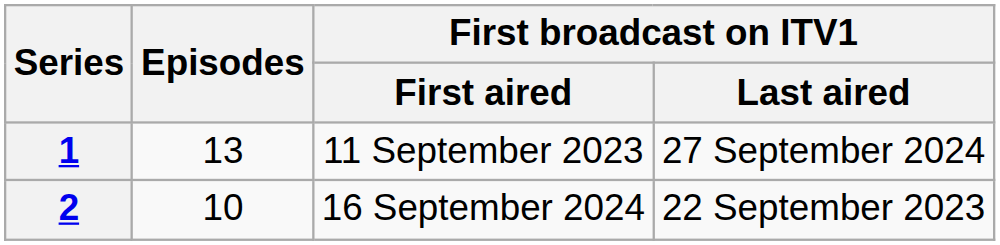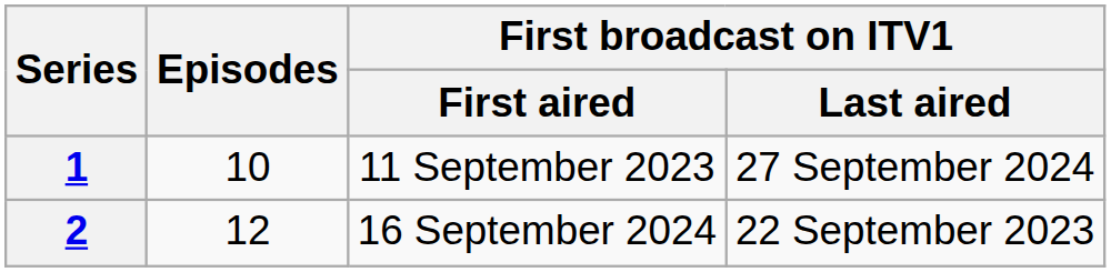 <table class="wikitable" style="text-align:center">
 <tr>
 <th rowspan="2">Series</th>
 <th rowspan="2">Episodes</th>
 <th colspan="2">First broadcast on ITV1</th>
 </tr>
 <tr>
 <th>First aired</th>
 <th>Last aired</th>
 </tr>
 <tr>
 <th><a href='#'>1</a></th>
-<td>13</td>
+<td>10</td>
 <td>11 September 2023</td>
 <td>27 September 2024</td>
 </tr>
 <tr>
 <th><a href='#'>2</a></th>
-<td>10</td>
+<td>12</td>
 <td>16 September 2024</td>
 <td>22 September 2023</td>
 </tr>
 </table>
